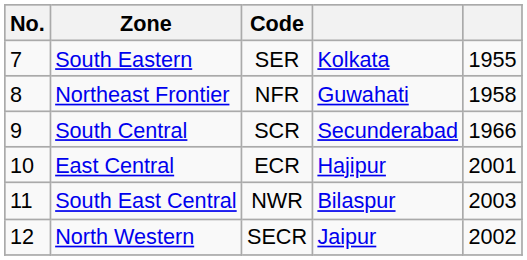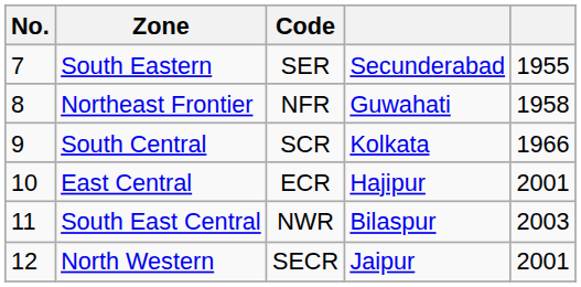 <table class="sortable wikitable" style="text-align:left; font-size: 80%">
 <tr>
 <th>No.</th>
 <th>Zone</th>
 <th>Code</th>
 <th></th>
 <th></th>
 </tr>
 <tr>
 <td>7</td>
 <td><a href='#'>South Eastern</a></td>
 <td style="text-align:center;">SER</td>
-<td><a href='#'>Kolkata</a></td>
+<td><a href='#'>Secunderabad</a></td>
 <td>1955</td>
 </tr>
 <tr>
 <td>8</td>
 <td><a href='#'>Northeast Frontier</a></td>
 <td style="text-align:center;">NFR</td>
 <td><a href='#'>Guwahati</a></td>
 <td>1958</td>
 </tr>
 <tr>
 <td>9</td>
 <td><a href='#'>South Central</a></td>
 <td style="text-align:center;">SCR</td>
-<td><a href='#'>Secunderabad</a></td>
+<td><a href='#'>Kolkata</a></td>
 <td>1966</td>
 </tr>
 <tr>
 <td>10</td>
 <td><a href='#'>East Central</a></td>
 <td style="text-align:center;">ECR</td>
 <td><a href='#'>Hajipur</a></td>
 <td>2001</td>
 </tr>
 <tr>
 <td>11</td>
 <td><a href='#'>South East Central</a></td>
 <td style="text-align:center;">NWR</td>
 <td><a href='#'>Bilaspur</a></td>
 <td>2003</td>
 </tr>
 <tr>
 <td>12</td>
 <td><a href='#'>North Western</a></td>
 <td style="text-align:center;">SECR</td>
 <td><a href='#'>Jaipur</a></td>
-<td>2002</td>
+<td>2001</td>
 </tr>
 </table>
